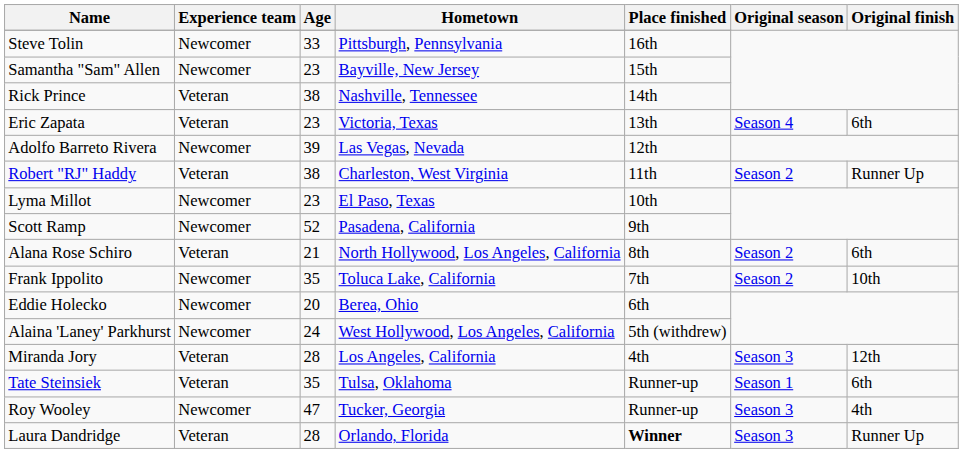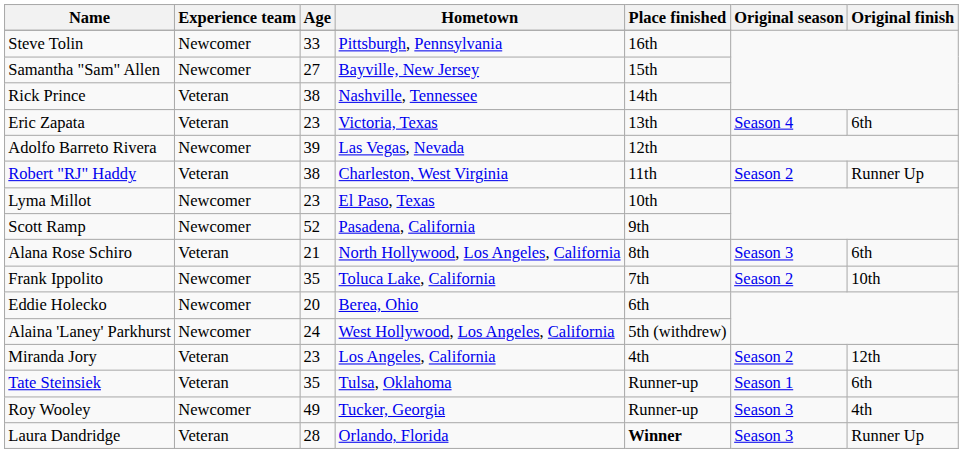 <table class="wikitable sortable">
 <tr>
 <th>Name</th>
 <th>Experience team</th>
 <th>Age</th>
 <th>Hometown</th>
 <th>Place finished</th>
 <th>Original season</th>
 <th>Original finish</th>
 </tr>
 <tr>
 </tr>
 <tr>
 <td>Steve Tolin</td>
 <td>Newcomer</td>
 <td>33</td>
 <td><a href='#'>Pittsburgh</a>, <a href='#'>Pennsylvania</a></td>
 <td>16th</td>
 </tr>
 <tr>
 <td>Samantha "Sam" Allen</td>
 <td>Newcomer</td>
-<td>23</td>
+<td>27</td>
 <td><a href='#'>Bayville, New Jersey</a></td>
 <td>15th</td>
 </tr>
 <tr>
 <td>Rick Prince</td>
 <td>Veteran</td>
 <td>38</td>
 <td><a href='#'>Nashville</a>, <a href='#'>Tennessee</a></td>
 <td>14th</td>
 </tr>
 <tr>
 <td>Eric Zapata</td>
 <td>Veteran</td>
 <td>23</td>
 <td><a href='#'>Victoria, Texas</a></td>
 <td>13th</td>
 <td><a href='#'>Season 4</a></td>
 <td>6th</td>
 </tr>
 <tr>
 <td>Adolfo Barreto Rivera</td>
 <td>Newcomer</td>
 <td>39</td>
 <td><a href='#'>Las Vegas</a>, <a href='#'>Nevada</a></td>
 <td>12th</td>
 </tr>
 <tr>
 <td><a href='#'>Robert "RJ" Haddy</a></td>
 <td>Veteran</td>
 <td>38</td>
 <td><a href='#'>Charleston, West Virginia</a></td>
 <td>11th</td>
 <td><a href='#'>Season 2</a></td>
 <td>Runner Up</td>
 </tr>
 <tr>
 <td>Lyma Millot</td>
 <td>Newcomer</td>
 <td>23</td>
 <td><a href='#'>El Paso</a>, <a href='#'>Texas</a></td>
 <td>10th</td>
 </tr>
 <tr>
 <td>Scott Ramp</td>
 <td>Newcomer</td>
 <td>52</td>
 <td><a href='#'>Pasadena</a>, <a href='#'>California</a></td>
 <td>9th</td>
 </tr>
 <tr>
 <td>Alana Rose Schiro</td>
 <td>Veteran</td>
 <td>21</td>
 <td><a href='#'>North Hollywood</a>, <a href='#'>Los Angeles</a>, <a href='#'>California</a></td>
 <td>8th</td>
-<td><a href='#'>Season 2</a></td>
+<td><a href='#'>Season 3</a></td>
 <td>6th</td>
 </tr>
 <tr>
 <td>Frank Ippolito</td>
 <td>Newcomer</td>
 <td>35</td>
 <td><a href='#'>Toluca Lake</a>, <a href='#'>California</a></td>
 <td>7th</td>
 <td><a href='#'>Season 2</a></td>
 <td>10th</td>
 </tr>
 <tr>
 <td>Eddie Holecko</td>
 <td>Newcomer</td>
 <td>20</td>
 <td><a href='#'>Berea, Ohio</a></td>
 <td>6th</td>
 </tr>
 <tr>
 <td>Alaina 'Laney' Parkhurst</td>
 <td>Newcomer</td>
 <td>24</td>
 <td><a href='#'>West Hollywood</a>, <a href='#'>Los Angeles</a>, <a href='#'>California</a></td>
 <td>5th (withdrew)</td>
 </tr>
 <tr>
 <td>Miranda Jory</td>
 <td>Veteran</td>
-<td>28</td>
+<td>23</td>
 <td><a href='#'>Los Angeles</a>, <a href='#'>California</a></td>
 <td>4th</td>
-<td><a href='#'>Season 3</a></td>
+<td><a href='#'>Season 2</a></td>
 <td>12th</td>
 </tr>
 <tr>
 <td><a href='#'>Tate Steinsiek</a></td>
 <td>Veteran</td>
 <td>35</td>
 <td><a href='#'>Tulsa</a>, <a href='#'>Oklahoma</a></td>
 <td>Runner-up</td>
 <td><a href='#'>Season 1</a></td>
 <td>6th</td>
 </tr>
 <tr>
 <td>Roy Wooley</td>
 <td>Newcomer</td>
-<td>47</td>
+<td>49</td>
 <td><a href='#'>Tucker, Georgia</a></td>
 <td>Runner-up</td>
 <td><a href='#'>Season 3</a></td>
 <td>4th</td>
 </tr>
 <tr>
 <td>Laura Dandridge</td>
 <td>Veteran</td>
 <td>28</td>
 <td><a href='#'>Orlando, Florida</a></td>
 <td><strong>Winner</strong></td>
 <td><a href='#'>Season 3</a></td>
 <td>Runner Up</td>
 </tr>
 </table>
